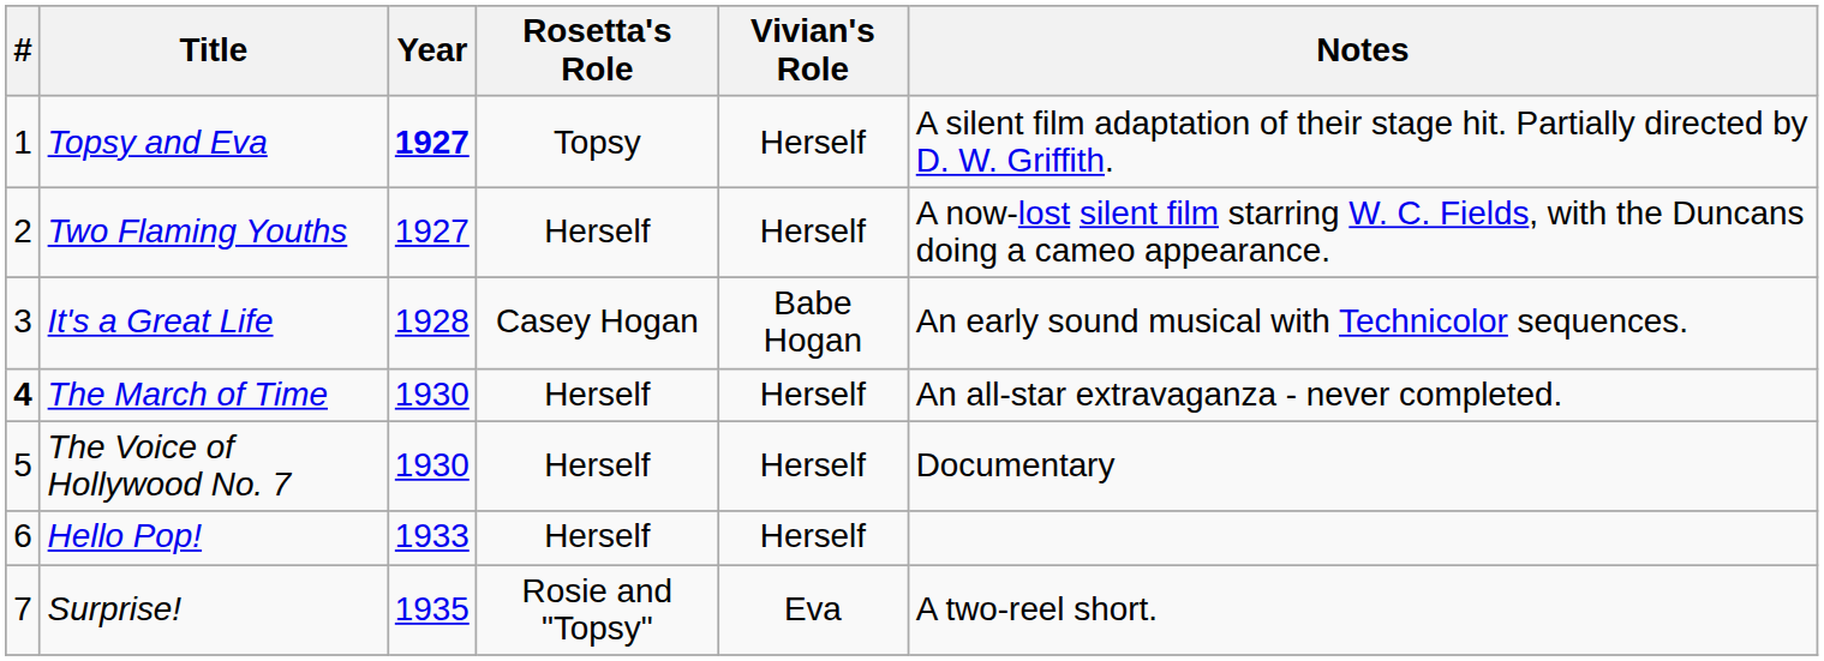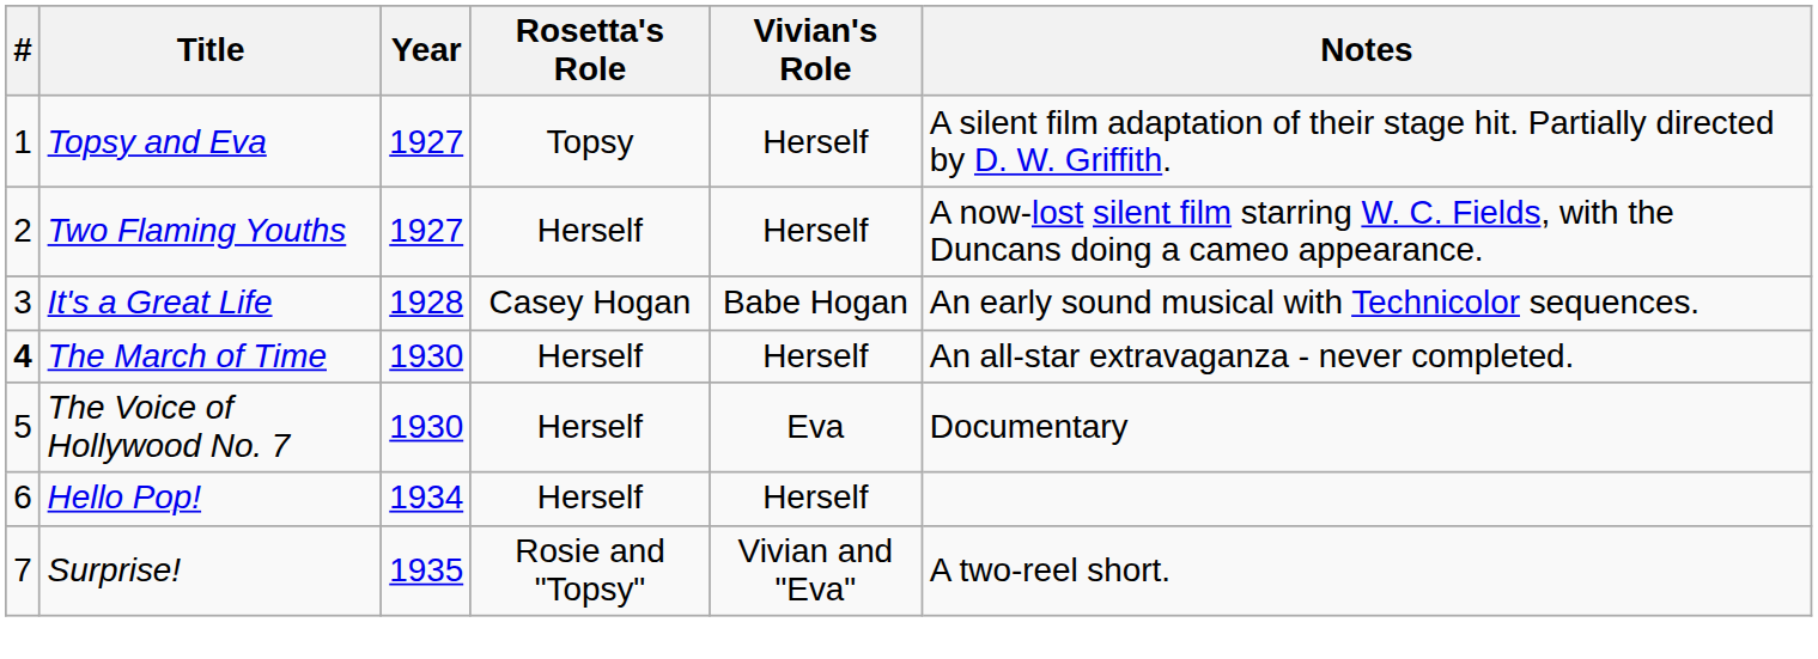 <table class=wikitable>
 <tr>
 <th>#</th>
 <th>Title</th>
 <th>Year</th>
 <th>Rosetta's Role</th>
 <th>Vivian's Role</th>
 <th>Notes</th>
 </tr>
 <tr>
 <td>1</td>
 <td><em><a href='#'>Topsy and Eva</a></em></td>
-<td><strong><a href='#'>1927</a></strong></td>
+<td><a href='#'>1927</a></td>
 <td align=center>Topsy</td>
 <td align=center>Herself</td>
 <td>A silent film adaptation of their stage hit. Partially directed by <a href='#'>D. W. Griffith</a>.</td>
 </tr>
 <tr>
 <td>2</td>
 <td><em><a href='#'>Two Flaming Youths</a></em></td>
 <td><a href='#'>1927</a></td>
 <td align=center>Herself</td>
 <td align=center>Herself</td>
 <td>A now-<a href='#'>lost</a> <a href='#'>silent film</a> starring <a href='#'>W. C. Fields</a>, with the Duncans doing a cameo appearance.</td>
 </tr>
 <tr>
 <td>3</td>
 <td><em><a href='#'>It's a Great Life</a></em></td>
 <td><a href='#'>1928</a></td>
 <td align=center>Casey Hogan</td>
 <td align=center>Babe Hogan</td>
 <td>An early sound musical with <a href='#'>Technicolor</a> sequences.</td>
 </tr>
 <tr>
 <td><strong>4</strong></td>
 <td><em><a href='#'>The March of Time</a></em></td>
 <td><a href='#'>1930</a></td>
 <td align=center>Herself</td>
 <td align=center>Herself</td>
 <td>An all-star extravaganza - never completed.</td>
 </tr>
 <tr>
 <td>5</td>
 <td><em>The Voice of Hollywood No. 7</em></td>
 <td><a href='#'>1930</a></td>
 <td align=center>Herself</td>
-<td align=center>Herself</td>
+<td align=center>Eva</td>
 <td>Documentary</td>
 </tr>
 <tr>
 <td>6</td>
 <td><em><a href='#'>Hello Pop!</a></em></td>
-<td><a href='#'>1933</a></td>
+<td><a href='#'>1934</a></td>
 <td align=center>Herself</td>
 <td align=center>Herself</td>
 <td></td>
 </tr>
 <tr>
 <td>7</td>
 <td><em>Surprise!</em></td>
 <td><a href='#'>1935</a></td>
 <td align=center>Rosie and "Topsy"</td>
-<td align=center>Eva</td>
+<td align=center>Vivian and "Eva"</td>
 <td>A two-reel short.</td>
 </tr>
 </table>
